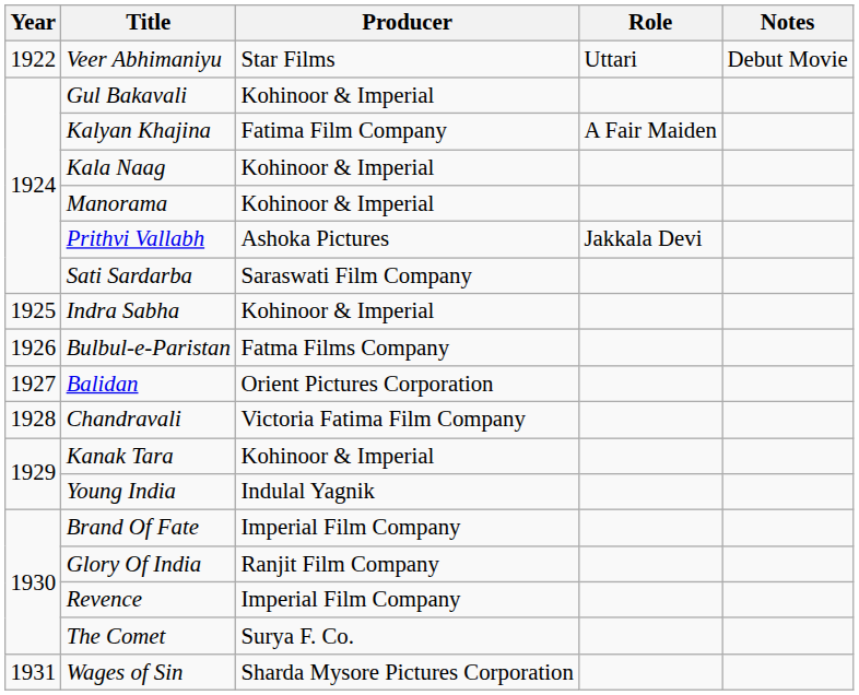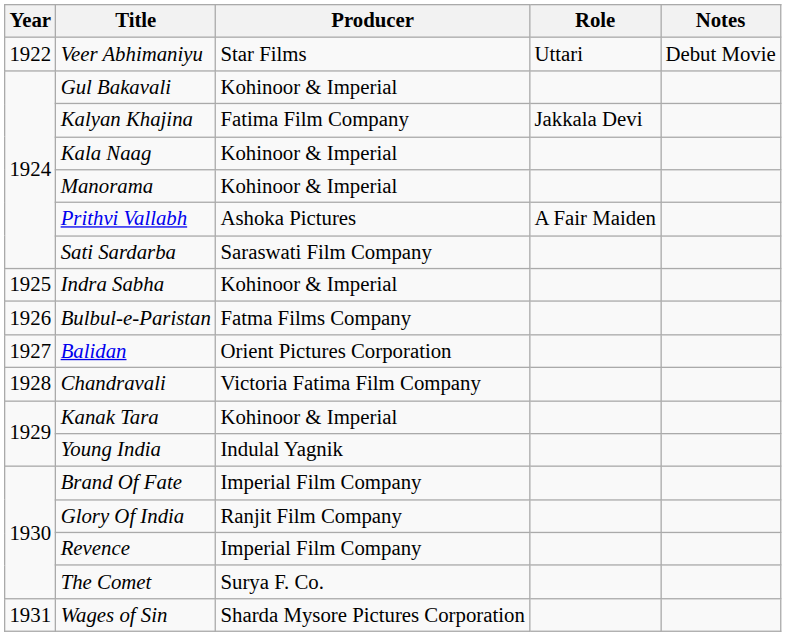 <table class="wikitable">
 <tr>
 <th>Year</th>
 <th>Title</th>
 <th>Producer</th>
 <th>Role</th>
 <th>Notes</th>
 </tr>
 <tr>
 <td>1922</td>
 <td><em>Veer Abhimaniyu</em></td>
 <td>Star Films</td>
 <td>Uttari</td>
 <td>Debut Movie</td>
 </tr>
 <tr>
 <td rowspan="6">1924</td>
 <td><em>Gul Bakavali</em></td>
 <td>Kohinoor & Imperial</td>
 <td></td>
 <td></td>
 </tr>
 <tr>
 <td><em>Kalyan Khajina</em></td>
 <td>Fatima Film Company</td>
-<td>A Fair Maiden</td>
+<td>Jakkala Devi</td>
 <td></td>
 </tr>
 <tr>
 <td><em>Kala Naag</em></td>
 <td>Kohinoor & Imperial</td>
 <td></td>
 <td></td>
 </tr>
 <tr>
 <td><em>Manorama</em></td>
 <td>Kohinoor & Imperial</td>
 <td></td>
 <td></td>
 </tr>
 <tr>
 <td><em><a href='#'>Prithvi Vallabh</a></em></td>
 <td>Ashoka Pictures</td>
-<td>Jakkala Devi</td>
+<td>A Fair Maiden</td>
 <td></td>
 </tr>
 <tr>
 <td><em>Sati Sardarba</em></td>
 <td>Saraswati Film Company</td>
 <td></td>
 <td></td>
 </tr>
 <tr>
 <td>1925</td>
 <td><em>Indra Sabha</em></td>
 <td>Kohinoor & Imperial</td>
 <td></td>
 <td></td>
 </tr>
 <tr>
 <td>1926</td>
 <td><em>Bulbul-e-Paristan</em></td>
 <td>Fatma Films Company</td>
 <td></td>
 <td></td>
 </tr>
 <tr>
 <td>1927</td>
 <td><em><a href='#'>Balidan</a></em></td>
 <td>Orient Pictures Corporation</td>
 <td></td>
 <td></td>
 </tr>
 <tr>
 <td>1928</td>
 <td><em>Chandravali</em></td>
 <td>Victoria Fatima Film Company</td>
 <td></td>
 <td></td>
 </tr>
 <tr>
 <td rowspan="2">1929</td>
 <td><em>Kanak Tara</em></td>
 <td>Kohinoor & Imperial</td>
 <td></td>
 <td></td>
 </tr>
 <tr>
 <td><em>Young India</em></td>
 <td>Indulal Yagnik</td>
 <td></td>
 <td></td>
 </tr>
 <tr>
 <td rowspan="4">1930</td>
 <td><em>Brand Of Fate</em></td>
 <td>Imperial Film Company</td>
 <td></td>
 <td></td>
 </tr>
 <tr>
 <td><em>Glory Of India</em></td>
 <td>Ranjit Film Company</td>
 <td></td>
 <td></td>
 </tr>
 <tr>
 <td><em>Revence</em></td>
 <td>Imperial Film Company</td>
 <td></td>
 <td></td>
 </tr>
 <tr>
 <td><em>The Comet</em></td>
 <td>Surya F. Co.</td>
 <td></td>
 <td></td>
 </tr>
 <tr>
 <td>1931</td>
 <td><em>Wages of Sin</em></td>
 <td>Sharda Mysore Pictures Corporation</td>
 <td></td>
 <td></td>
 </tr>
 </table>
